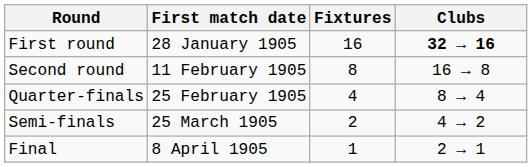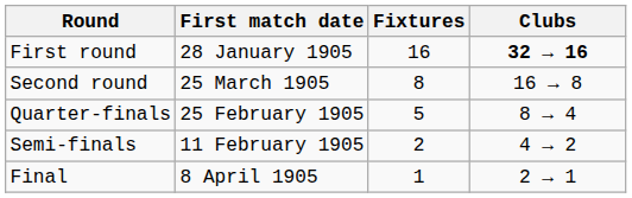 <table class="wikitable">
 <tr>
 <th>Round</th>
 <th>First match date</th>
 <th>Fixtures</th>
 <th width=100>Clubs</th>
 </tr>
 <tr align=center>
 <td align=left>First round</td>
 <td align=left>28 January 1905</td>
 <td>16</td>
 <td><strong>32 → 16</strong></td>
 </tr>
 <tr align=center>
 <td align=left>Second round</td>
-<td align=left>11 February 1905</td>
+<td align=left>25 March 1905</td>
 <td>8</td>
 <td>16 → 8</td>
 </tr>
 <tr align=center>
 <td align=left>Quarter-finals</td>
 <td align=left>25 February 1905</td>
-<td>4</td>
+<td>5</td>
 <td>8 → 4</td>
 </tr>
 <tr align=center>
 <td align=left>Semi-finals</td>
-<td align=left>25 March 1905</td>
+<td align=left>11 February 1905</td>
 <td>2</td>
 <td>4 → 2</td>
 </tr>
 <tr align=center>
 <td align=left>Final</td>
 <td align=left>8 April 1905</td>
 <td>1</td>
 <td>2 → 1</td>
 </tr>
 </table>
